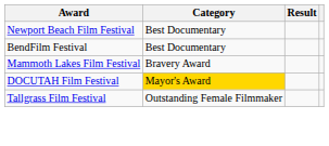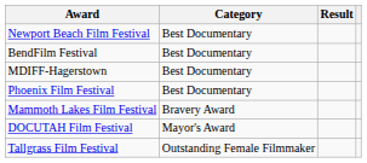 <table class="wikitable plainrowheaders sortable">
 <tr>
 <th scope="col">Award</th>
 <th scope="col">Category</th>
 <th scope="col">Result</th>
 <th scope="col" class="unsortable"></th>
 </tr>
 <tr>
 <td><a href='#'>Newport Beach Film Festival</a></td>
 <td>Best Documentary</td>
 <td></td>
 <td style="text-align:center;"></td>
 </tr>
 <tr>
 <td>BendFilm Festival</td>
 <td>Best Documentary</td>
 <td></td>
 <td style="text-align:center;"></td>
 </tr>
 <tr>
+<td>MDIFF-Hagerstown</td>
+<td>Best Documentary</td>
+<td></td>
+<td style="text-align:center;"></td>
+</tr>
+<tr>
+<td><a href='#'>Phoenix Film Festival</a></td>
+<td>Best Documentary</td>
+<td></td>
+<td style="text-align:center;"></td>
+</tr>
+<tr>
 <td><a href='#'>Mammoth Lakes Film Festival</a></td>
 <td>Bravery Award</td>
 <td></td>
 <td style="text-align:center;"></td>
 </tr>
 <tr>
 <td><a href='#'>DOCUTAH Film Festival</a></td>
-<td style="background: gold;">Mayor's Award</td>
+<td>Mayor's Award</td>
 <td></td>
 <td style="text-align:center;"></td>
 </tr>
 <tr>
 <td><a href='#'>Tallgrass Film Festival</a></td>
 <td>Outstanding Female Filmmaker</td>
 <td></td>
 <td style="text-align:center;"></td>
 </tr>
 </table>
